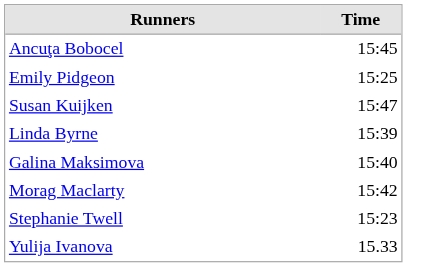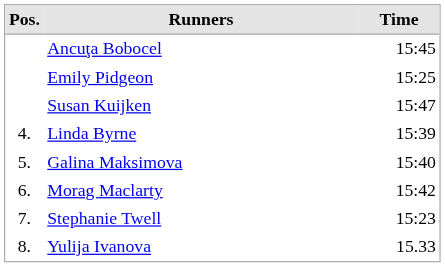 <table cellspacing="0" cellpadding="3" style="border:1px solid #AAAAAA;font-size:90%">
 <tr bgcolor="#E4E4E4">
+<th style="border-bottom:1px solid #AAAAAA" width=10>Pos.</th>
 <th style="border-bottom:1px solid #AAAAAA" width=250>Runners</th>
 <th style="border-bottom:1px solid #AAAAAA" width=60>Time</th>
 </tr>
 <tr align="center">
+<td align="center"></td>
 <td align="left"> <a href='#'>Ancuţa Bobocel</a></td>
 <td align="right">15:45</td>
 </tr>
 <tr align="center">
+<td align="center"></td>
 <td align="left"> <a href='#'>Emily Pidgeon</a></td>
 <td align="right">15:25</td>
 </tr>
 <tr align="center">
+<td align="center"></td>
 <td align="left"> <a href='#'>Susan Kuijken</a></td>
 <td align="right">15:47</td>
 </tr>
 <tr align="center">
+<td align="center">4.</td>
 <td align="left"> <a href='#'>Linda Byrne</a></td>
 <td align="right">15:39</td>
 </tr>
 <tr align="center">
+<td align="center">5.</td>
 <td align="left"> <a href='#'>Galina Maksimova</a></td>
 <td align="right">15:40</td>
 </tr>
 <tr align="center">
+<td align="center">6.</td>
 <td align="left"> <a href='#'>Morag Maclarty</a></td>
 <td align="right">15:42</td>
 </tr>
 <tr align="center">
+<td align="center">7.</td>
 <td align="left"> <a href='#'>Stephanie Twell</a></td>
 <td align="right">15:23</td>
 </tr>
 <tr align="center">
+<td align="center">8.</td>
 <td align="left"> <a href='#'>Yulija Ivanova</a></td>
 <td align="right">15.33</td>
 </tr>
 </table>
